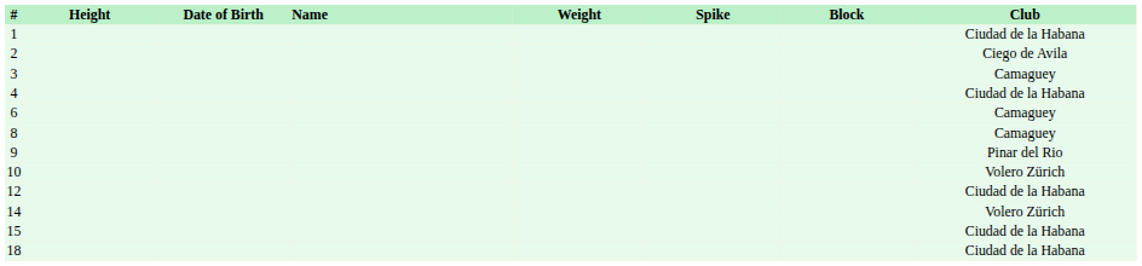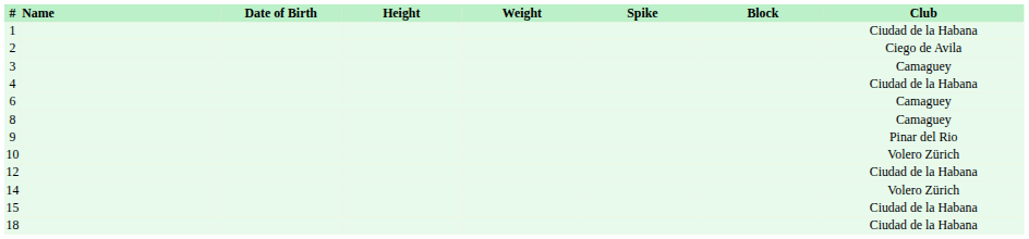 <table border=0 cellpadding=2 cellspacing=0  |- bgcolor=#FFECCE style=text-align:center; font-size:90%; width=100%>
 <tr bgcolor=#BBF0C9>
 <th>#</th>
+<th align=left width=20%>Name</th>
+<th width=12%>Date of Birth</th>
 <th width=12%>Height</th>
-<th width=12%>Date of Birth</th>
-<th align=left width=20%>Name</th>
 <th width=12%>Weight</th>
 <th width=12%>Spike</th>
 <th width=12%>Block</th>
 <th width=20%>Club</th>
 </tr>
 <tr bgcolor=#E7FAEC>
 <td>1</td>
+<td align=left></td>
+<td align=right></td>
 <td></td>
-<td align=right></td>
-<td align=left></td>
 <td></td>
 <td></td>
 <td></td>
 <td>Ciudad de la Habana</td>
 </tr>
 <tr bgcolor=#E7FAEC>
 <td>2</td>
+<td align=left></td>
+<td align=right></td>
 <td></td>
-<td align=right></td>
-<td align=left></td>
 <td></td>
 <td></td>
 <td></td>
 <td>Ciego de Avila</td>
 </tr>
 <tr bgcolor=#E7FAEC>
 <td>3</td>
+<td align=left></td>
+<td align=right></td>
 <td></td>
-<td align=right></td>
-<td align=left></td>
 <td></td>
 <td></td>
 <td></td>
 <td>Camaguey</td>
 </tr>
 <tr bgcolor=#E7FAEC>
 <td>4</td>
+<td align=left></td>
+<td align=right></td>
 <td></td>
-<td align=right></td>
-<td align=left></td>
 <td></td>
 <td></td>
 <td></td>
 <td>Ciudad de la Habana</td>
 </tr>
 <tr bgcolor=#E7FAEC>
 <td>6</td>
+<td align=left></td>
+<td align=right></td>
 <td></td>
-<td align=right></td>
-<td align=left></td>
 <td></td>
 <td></td>
 <td></td>
 <td>Camaguey</td>
 </tr>
 <tr bgcolor=#E7FAEC>
 <td>8</td>
+<td align=left></td>
+<td align=right></td>
 <td></td>
-<td align=right></td>
-<td align=left></td>
 <td></td>
 <td></td>
 <td></td>
 <td>Camaguey</td>
 </tr>
 <tr bgcolor=#E7FAEC>
 <td>9</td>
+<td align=left></td>
+<td align=right></td>
 <td></td>
-<td align=right></td>
-<td align=left></td>
 <td></td>
 <td></td>
 <td></td>
 <td>Pinar del Rio</td>
 </tr>
 <tr bgcolor=#E7FAEC>
 <td>10</td>
+<td align=left></td>
+<td align=right></td>
 <td></td>
-<td align=right></td>
-<td align=left></td>
 <td></td>
 <td></td>
 <td></td>
 <td>Volero Zürich</td>
 </tr>
 <tr bgcolor=#E7FAEC>
 <td>12</td>
+<td align=left></td>
+<td align=right></td>
 <td></td>
-<td align=right></td>
-<td align=left></td>
 <td></td>
 <td></td>
 <td></td>
 <td>Ciudad de la Habana</td>
 </tr>
 <tr bgcolor=#E7FAEC>
 <td>14</td>
+<td align=left></td>
+<td align=right></td>
 <td></td>
-<td align=right></td>
-<td align=left></td>
 <td></td>
 <td></td>
 <td></td>
 <td>Volero Zürich</td>
 </tr>
 <tr bgcolor=#E7FAEC>
 <td>15</td>
+<td align=left></td>
+<td align=right></td>
 <td></td>
-<td align=right></td>
-<td align=left></td>
 <td></td>
 <td></td>
 <td></td>
 <td>Ciudad de la Habana</td>
 </tr>
 <tr bgcolor=#E7FAEC>
 <td>18</td>
+<td align=left></td>
+<td align=right></td>
 <td></td>
-<td align=right></td>
-<td align=left></td>
 <td></td>
 <td></td>
 <td></td>
 <td>Ciudad de la Habana</td>
 </tr>
 </table>
